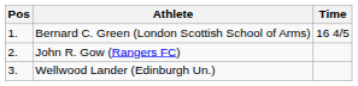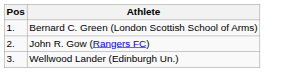 <table class="wikitable">
 <tr>
 <th>Pos</th>
 <th>Athlete</th>
-<th>Time</th>
 </tr>
 <tr>
 <td>1.</td>
 <td>Bernard C. Green (London Scottish School of Arms)</td>
-<td>16 4/5</td>
 </tr>
 <tr>
 <td>2.</td>
 <td>John R. Gow (<a href='#'>Rangers FC</a>)</td>
-<td></td>
 </tr>
 <tr>
 <td>3.</td>
 <td>Wellwood Lander (Edinburgh Un.)</td>
-<td></td>
 </tr>
 </table>
